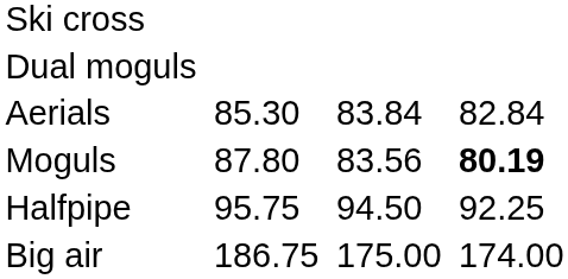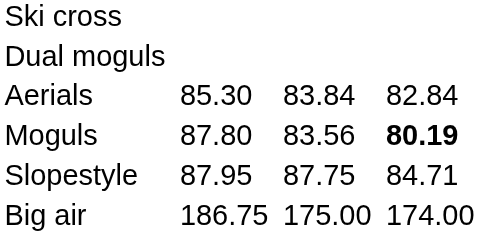 <table>
 <tr>
 <td>Ski cross<br></td>
 <td colspan=2></td>
 <td colspan=2></td>
 <td colspan=2></td>
 </tr>
 <tr>
 <td>Dual moguls<br></td>
 <td colspan=2></td>
 <td colspan=2></td>
 <td colspan=2></td>
 </tr>
 <tr>
 <td>Aerials<br></td>
 <td></td>
 <td>85.30</td>
 <td></td>
 <td>83.84</td>
 <td></td>
 <td>82.84</td>
 </tr>
 <tr>
 <td>Moguls<br></td>
 <td></td>
 <td>87.80</td>
 <td></td>
 <td>83.56</td>
 <td></td>
 <td><strong>80.19</strong></td>
 </tr>
 <tr>
-<td>Halfpipe<br></td>
+<td>Slopestyle<br></td>
 <td></td>
-<td>95.75</td>
+<td>87.95</td>
 <td></td>
-<td>94.50</td>
+<td>87.75</td>
 <td></td>
-<td>92.25</td>
+<td>84.71</td>
 </tr>
 <tr>
 <td>Big air<br></td>
 <td></td>
 <td>186.75</td>
 <td></td>
 <td>175.00</td>
 <td></td>
 <td>174.00</td>
 </tr>
 </table>
